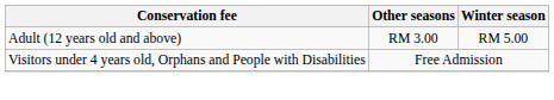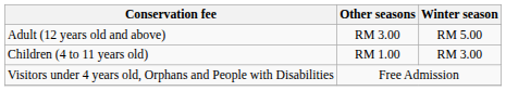 <table class="wikitable">
 <tr>
 <th>Conservation fee</th>
 <th>Other seasons</th>
 <th>Winter season</th>
 </tr>
 <tr>
 <td>Adult (12 years old and above)</td>
 <td align="center">RM 3.00</td>
 <td align="center">RM 5.00</td>
 </tr>
 <tr>
+<td>Children (4 to 11 years old)</td>
+<td align="center">RM 1.00</td>
+<td align="center">RM 3.00</td>
+</tr>
+<tr>
 <td>Visitors under 4 years old, Orphans and People with Disabilities</td>
 <td colspan=2 align="center">Free Admission </td>
 </tr>
 <tr>
 </tr>
 </table>
